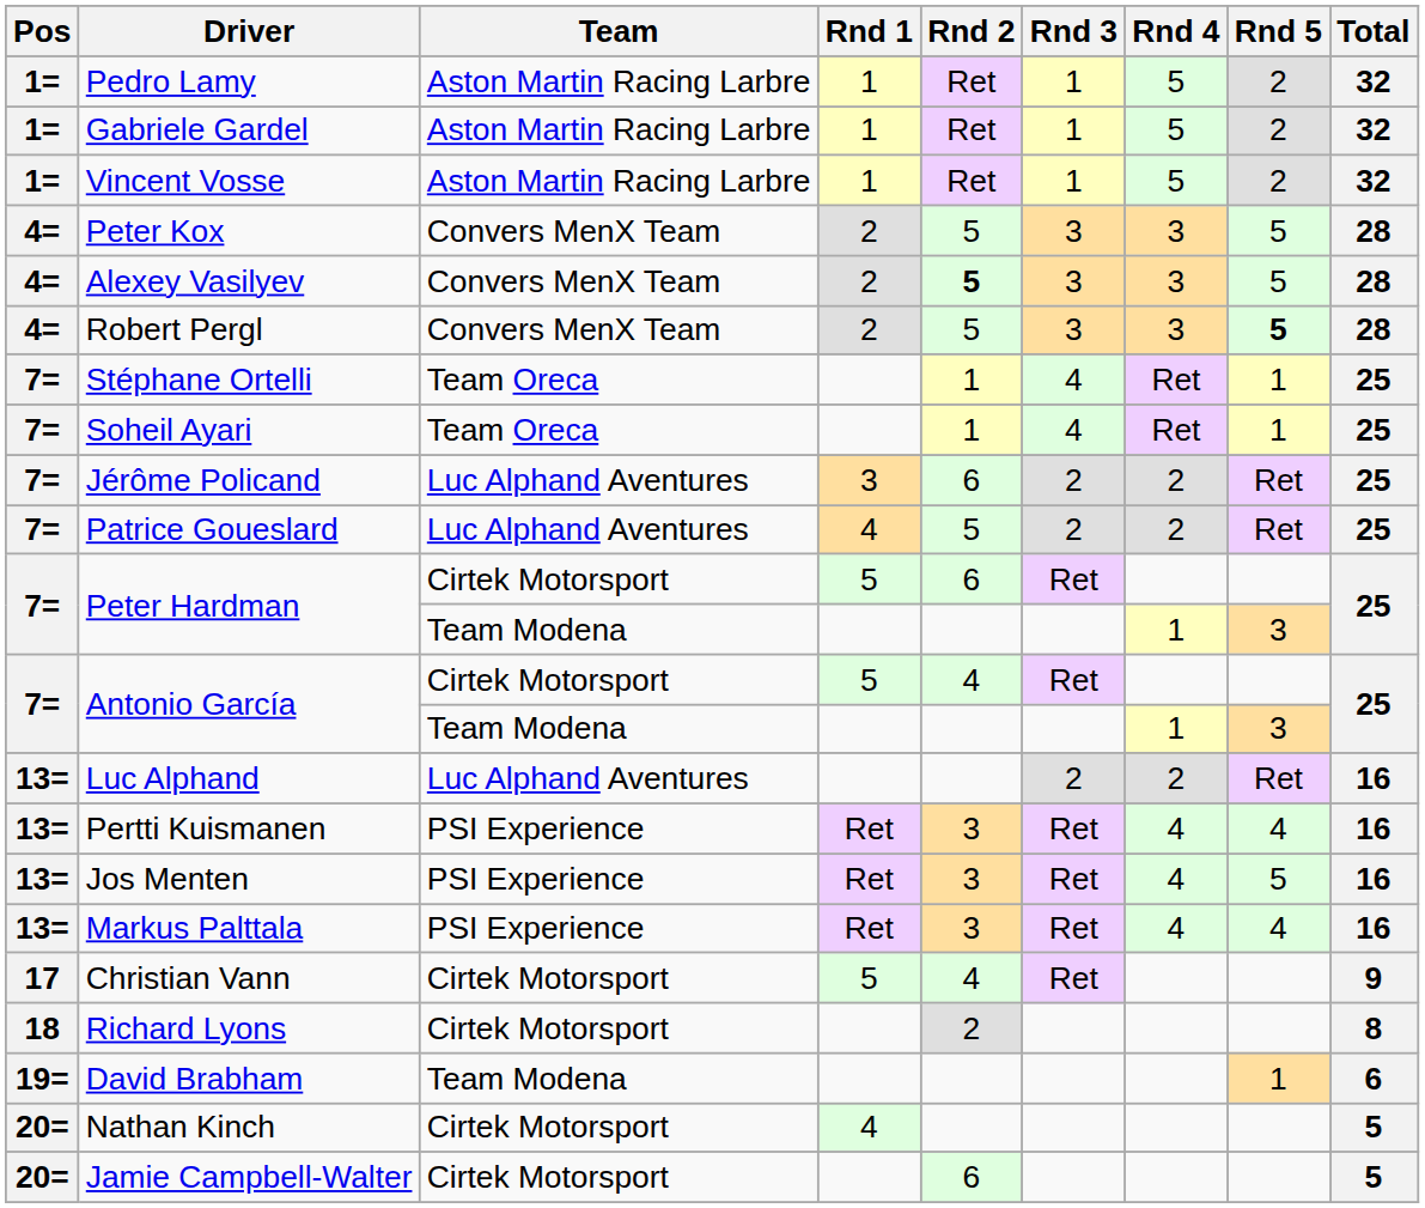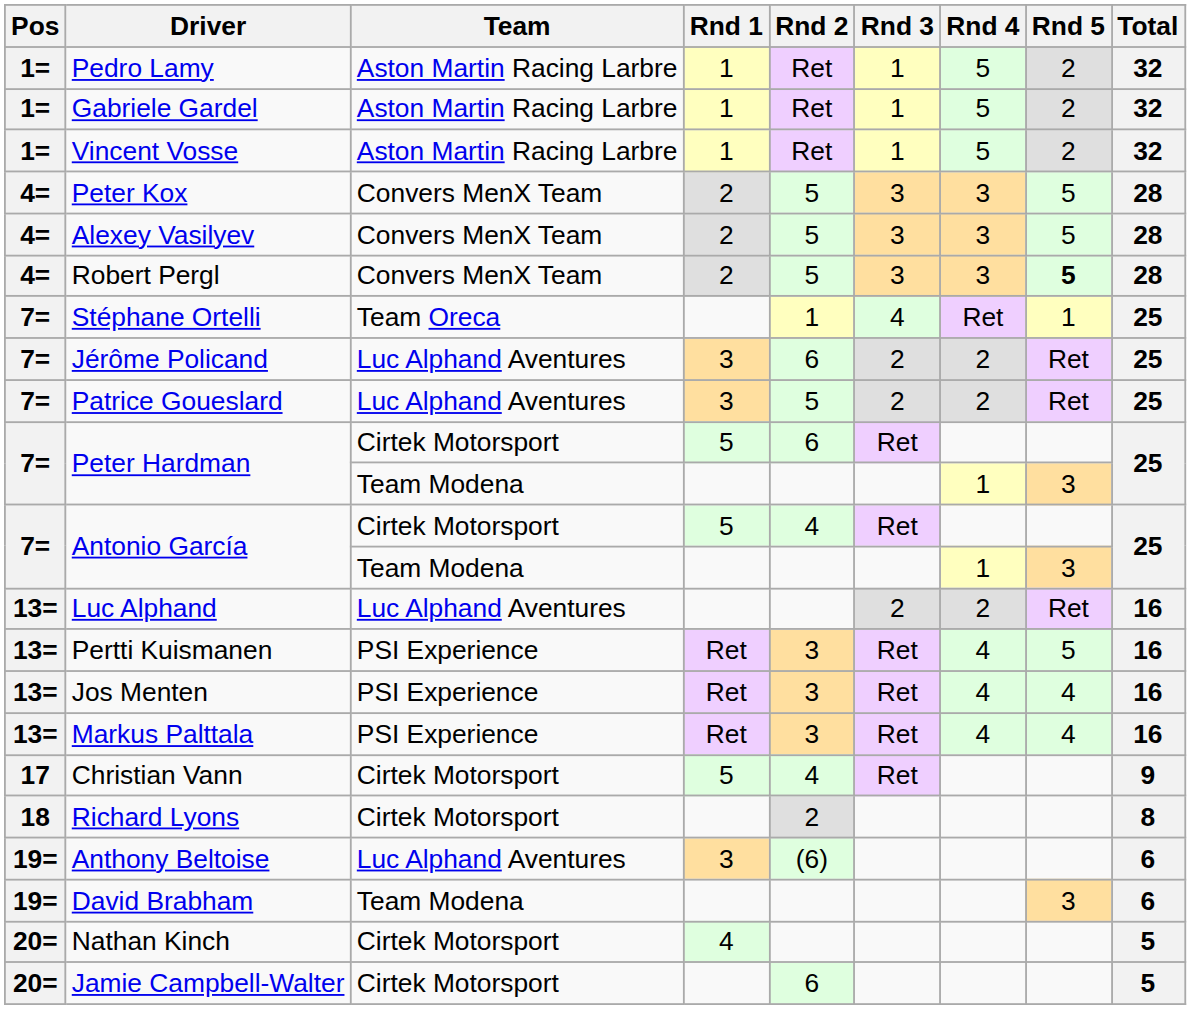 <table class="wikitable" style="font-size: 90%; text-align:center;">
 <tr>
 <th>Pos</th>
 <th>Driver</th>
 <th>Team</th>
 <th>Rnd 1</th>
 <th>Rnd 2</th>
 <th>Rnd 3</th>
 <th>Rnd 4</th>
 <th>Rnd 5</th>
 <th>Total</th>
 </tr>
 <tr>
 <th>1=</th>
 <td align="left"> <a href='#'>Pedro Lamy</a></td>
 <td align="left"> <a href='#'>Aston Martin</a> Racing Larbre</td>
 <td style="background:#ffffbf;">1</td>
 <td style="background:#efcfff;">Ret</td>
 <td style="background:#ffffbf;">1</td>
 <td style="background:#dfffdf;">5</td>
 <td style="background:#dfdfdf;">2</td>
 <th>32</th>
 </tr>
 <tr>
 <th>1=</th>
 <td align="left"> <a href='#'>Gabriele Gardel</a></td>
 <td align="left"> <a href='#'>Aston Martin</a> Racing Larbre</td>
 <td style="background:#ffffbf;">1</td>
 <td style="background:#efcfff;">Ret</td>
 <td style="background:#ffffbf;">1</td>
 <td style="background:#dfffdf;">5</td>
 <td style="background:#dfdfdf;">2</td>
 <th>32</th>
 </tr>
 <tr>
 <th>1=</th>
 <td align="left"> <a href='#'>Vincent Vosse</a></td>
 <td align="left"> <a href='#'>Aston Martin</a> Racing Larbre</td>
 <td style="background:#ffffbf;">1</td>
 <td style="background:#efcfff;">Ret</td>
 <td style="background:#ffffbf;">1</td>
 <td style="background:#dfffdf;">5</td>
 <td style="background:#dfdfdf;">2</td>
 <th>32</th>
 </tr>
 <tr>
 <th>4=</th>
 <td align="left"> <a href='#'>Peter Kox</a></td>
 <td align="left"> Convers MenX Team</td>
 <td style="background:#dfdfdf;">2</td>
 <td style="background:#dfffdf;">5</td>
 <td style="background:#ffdf9f;">3</td>
 <td style="background:#ffdf9f;">3</td>
 <td style="background:#dfffdf;">5</td>
 <th>28</th>
 </tr>
 <tr>
 <th>4=</th>
 <td align="left"> <a href='#'>Alexey Vasilyev</a></td>
 <td align="left"> Convers MenX Team</td>
 <td style="background:#dfdfdf;">2</td>
-<td style="background:#dfffdf;"><strong>5</strong></td>
+<td style="background:#dfffdf;">5</td>
 <td style="background:#ffdf9f;">3</td>
 <td style="background:#ffdf9f;">3</td>
 <td style="background:#dfffdf;">5</td>
 <th>28</th>
 </tr>
 <tr>
 <th>4=</th>
 <td align="left"> Robert Pergl</td>
 <td align="left"> Convers MenX Team</td>
 <td style="background:#dfdfdf;">2</td>
 <td style="background:#dfffdf;">5</td>
 <td style="background:#ffdf9f;">3</td>
 <td style="background:#ffdf9f;">3</td>
 <td style="background:#dfffdf;"><strong>5</strong></td>
 <th>28</th>
 </tr>
 <tr>
 <th>7=</th>
 <td align="left"> <a href='#'>Stéphane Ortelli</a></td>
 <td align="left"> Team <a href='#'>Oreca</a></td>
 <td></td>
 <td style="background:#ffffbf;">1</td>
 <td style="background:#dfffdf;">4</td>
 <td style="background:#efcfff;">Ret</td>
 <td style="background:#ffffbf;">1</td>
 <th>25</th>
 </tr>
 <tr>
 <th>7=</th>
-<td align="left"> <a href='#'>Soheil Ayari</a></td>
-<td align="left"> Team <a href='#'>Oreca</a></td>
-<td></td>
-<td style="background:#ffffbf;">1</td>
-<td style="background:#dfffdf;">4</td>
-<td style="background:#efcfff;">Ret</td>
-<td style="background:#ffffbf;">1</td>
-<th>25</th>
-</tr>
-<tr>
-<th>7=</th>
 <td align="left"> <a href='#'>Jérôme Policand</a></td>
 <td align="left"> <a href='#'>Luc Alphand</a> Aventures</td>
 <td style="background:#ffdf9f;">3</td>
 <td style="background:#dfffdf;">6</td>
 <td style="background:#dfdfdf;">2</td>
 <td style="background:#dfdfdf;">2</td>
 <td style="background:#efcfff;">Ret</td>
 <th>25</th>
 </tr>
 <tr>
 <th>7=</th>
 <td align="left"> <a href='#'>Patrice Goueslard</a></td>
 <td align="left"> <a href='#'>Luc Alphand</a> Aventures</td>
-<td style="background:#ffdf9f;">4</td>
+<td style="background:#ffdf9f;">3</td>
 <td style="background:#dfffdf;">5</td>
 <td style="background:#dfdfdf;">2</td>
 <td style="background:#dfdfdf;">2</td>
 <td style="background:#efcfff;">Ret</td>
 <th>25</th>
 </tr>
 <tr>
 <th rowspan="2">7=</th>
 <td align="left" rowspan="2"> <a href='#'>Peter Hardman</a></td>
 <td align="left"> Cirtek Motorsport</td>
 <td style="background:#dfffdf;">5</td>
 <td style="background:#dfffdf;">6</td>
 <td style="background:#efcfff;">Ret</td>
 <td></td>
 <td></td>
 <th rowspan="2">25</th>
 </tr>
 <tr>
 <td align="left"> Team Modena</td>
 <td></td>
 <td></td>
 <td></td>
 <td style="background:#ffffbf;">1</td>
 <td style="background:#ffdf9f;">3</td>
 </tr>
 <tr>
 <th rowspan="2">7=</th>
 <td align="left" rowspan="2"> <a href='#'>Antonio García</a></td>
 <td align="left"> Cirtek Motorsport</td>
 <td style="background:#dfffdf;">5</td>
 <td style="background:#dfffdf;">4</td>
 <td style="background:#efcfff;">Ret</td>
 <td></td>
 <td></td>
 <th rowspan="2">25</th>
 </tr>
 <tr>
 <td align="left"> Team Modena</td>
 <td></td>
 <td></td>
 <td></td>
 <td style="background:#ffffbf;">1</td>
 <td style="background:#ffdf9f;">3</td>
 </tr>
 <tr>
 <th>13=</th>
 <td align="left"> <a href='#'>Luc Alphand</a></td>
 <td align="left"> <a href='#'>Luc Alphand</a> Aventures</td>
 <td></td>
 <td></td>
 <td style="background:#dfdfdf;">2</td>
 <td style="background:#dfdfdf;">2</td>
 <td style="background:#efcfff;">Ret</td>
 <th>16</th>
 </tr>
 <tr>
 <th>13=</th>
 <td align="left"> Pertti Kuismanen</td>
 <td align="left"> PSI Experience</td>
 <td style="background:#efcfff;">Ret</td>
 <td style="background:#ffdf9f;">3</td>
 <td style="background:#efcfff;">Ret</td>
 <td style="background:#dfffdf;">4</td>
-<td style="background:#dfffdf;">4</td>
+<td style="background:#dfffdf;">5</td>
 <th>16</th>
 </tr>
 <tr>
 <th>13=</th>
 <td align="left"> Jos Menten</td>
 <td align="left"> PSI Experience</td>
 <td style="background:#efcfff;">Ret</td>
 <td style="background:#ffdf9f;">3</td>
 <td style="background:#efcfff;">Ret</td>
 <td style="background:#dfffdf;">4</td>
-<td style="background:#dfffdf;">5</td>
+<td style="background:#dfffdf;">4</td>
 <th>16</th>
 </tr>
 <tr>
 <th>13=</th>
 <td align="left"> <a href='#'>Markus Palttala</a></td>
 <td align="left"> PSI Experience</td>
 <td style="background:#efcfff;">Ret</td>
 <td style="background:#ffdf9f;">3</td>
 <td style="background:#efcfff;">Ret</td>
 <td style="background:#dfffdf;">4</td>
 <td style="background:#dfffdf;">4</td>
 <th>16</th>
 </tr>
 <tr>
 <th>17</th>
 <td align="left"> Christian Vann</td>
 <td align="left"> Cirtek Motorsport</td>
 <td style="background:#dfffdf;">5</td>
 <td style="background:#dfffdf;">4</td>
 <td style="background:#efcfff;">Ret</td>
 <td></td>
 <td></td>
 <th>9</th>
 </tr>
 <tr>
 <th>18</th>
 <td align="left"> <a href='#'>Richard Lyons</a></td>
 <td align="left"> Cirtek Motorsport</td>
 <td></td>
 <td style="background:#dfdfdf;">2</td>
 <td></td>
 <td></td>
 <td></td>
 <th>8</th>
 </tr>
 <tr>
 <th>19=</th>
+<td align="left"> <a href='#'>Anthony Beltoise</a></td>
+<td align="left"> <a href='#'>Luc Alphand</a> Aventures</td>
+<td style="background:#ffdf9f;">3</td>
+<td style="background:#dfffdf;">(6)</td>
+<td></td>
+<td></td>
+<td></td>
+<th>6</th>
+</tr>
+<tr>
+<th>19=</th>
 <td align="left"> <a href='#'>David Brabham</a></td>
 <td align="left"> Team Modena</td>
 <td></td>
 <td></td>
 <td></td>
 <td></td>
-<td style="background:#ffdf9f;">1</td>
+<td style="background:#ffdf9f;">3</td>
 <th>6</th>
 </tr>
 <tr>
 <th>20=</th>
 <td align="left"> Nathan Kinch</td>
 <td align="left"> Cirtek Motorsport</td>
 <td style="background:#dfffdf;">4</td>
 <td></td>
 <td></td>
 <td></td>
 <td></td>
 <th>5</th>
 </tr>
 <tr>
 <th>20=</th>
 <td align="left"> <a href='#'>Jamie Campbell-Walter</a></td>
 <td align="left"> Cirtek Motorsport</td>
 <td></td>
 <td style="background:#dfffdf;">6</td>
 <td></td>
 <td></td>
 <td></td>
 <th>5</th>
 </tr>
 </table>
